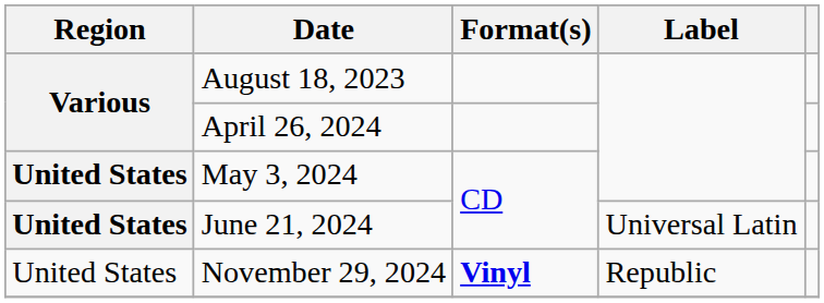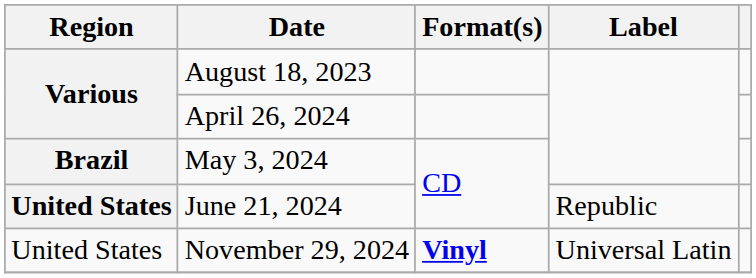 <table class="wikitable plainrowheaders">
 <tr>
 <th scope="col">Region</th>
 <th scope="col">Date</th>
 <th scope="col">Format(s)</th>
 <th scope="col">Label</th>
 <th scope="col"></th>
 </tr>
 <tr>
 <th scope="row"rowspan="2">Various</th>
 <td>August 18, 2023</td>
 <td></td>
 <td rowspan="3"></td>
 <td align="center"></td>
 </tr>
 <tr>
 <td>April 26, 2024</td>
 <td></td>
 <td align="center"></td>
 </tr>
 <tr>
-<th scope="row">United States</th>
+<th scope="row">Brazil</th>
 <td>May 3, 2024</td>
 <td rowspan="2"><a href='#'>CD</a></td>
 <td align="center"></td>
 </tr>
 <tr>
 <th scope="row">United States</th>
 <td>June 21, 2024</td>
-<td>Universal Latin</td>
+<td>Republic</td>
 <td align="center"></td>
 </tr>
 <tr>
 <td score="row">United States</td>
 <td>November 29, 2024</td>
 <td><strong><a href='#'>Vinyl</a></strong></td>
-<td>Republic</td>
+<td>Universal Latin</td>
 <td align="center"></td>
 </tr>
 <tr>
 </tr>
 </table>
